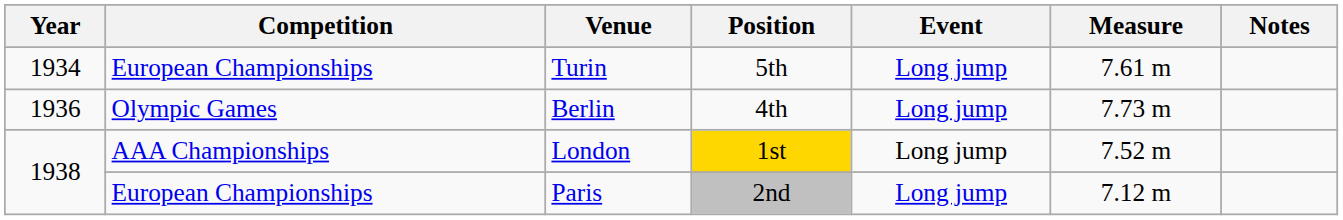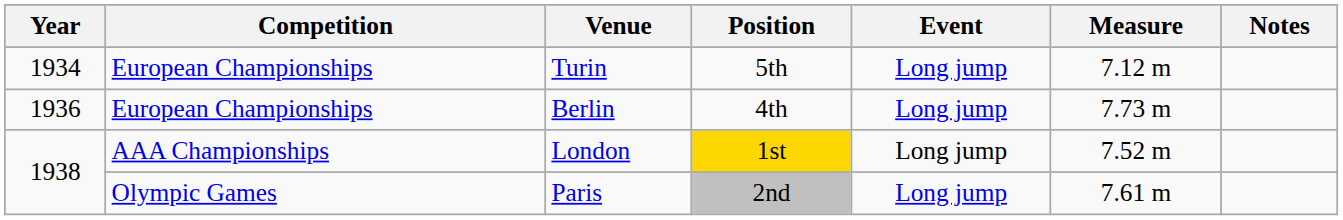 <table class="wikitable" width=60% style="font-size:90%; text-align:center;">
 <tr>
 <th>Year</th>
 <th>Competition</th>
 <th>Venue</th>
 <th>Position</th>
 <th>Event</th>
 <th>Measure</th>
 <th>Notes</th>
 </tr>
 <tr>
 <td>1934</td>
 <td align=left><a href='#'>European Championships</a></td>
 <td align=left> <a href='#'>Turin</a></td>
 <td>5th</td>
 <td><a href='#'>Long jump</a></td>
-<td>7.61 m</td>
+<td>7.12 m</td>
 <td></td>
 </tr>
 <tr>
 <td>1936</td>
-<td align=left><a href='#'>Olympic Games</a></td>
+<td align=left><a href='#'>European Championships</a></td>
 <td align=left> <a href='#'>Berlin</a></td>
 <td>4th</td>
 <td><a href='#'>Long jump</a></td>
 <td>7.73 m</td>
 <td></td>
 </tr>
 <tr>
 <td rowspan=2>1938</td>
 <td align=left><a href='#'>AAA Championships</a></td>
 <td align=left> <a href='#'>London</a></td>
 <td bgcolor=gold>1st</td>
 <td>Long jump</td>
 <td>7.52 m</td>
 <td></td>
 </tr>
 <tr>
-<td align=left><a href='#'>European Championships</a></td>
+<td align=left><a href='#'>Olympic Games</a></td>
 <td align=left> <a href='#'>Paris</a></td>
 <td bgcolor=silver>2nd</td>
 <td><a href='#'>Long jump</a></td>
-<td>7.12 m</td>
+<td>7.61 m</td>
 <td></td>
 </tr>
 </table>
